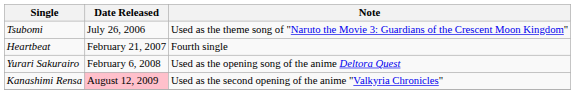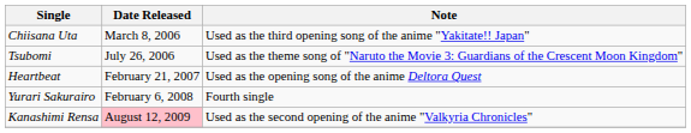 <table class="wikitable">
 <tr>
 <th>Single</th>
 <th>Date Released</th>
 <th>Note</th>
+</tr>
+<tr>
+<td><em>Chiisana Uta</em></td>
+<td>March 8, 2006</td>
+<td>Used as the third opening song of the anime "<a href='#'>Yakitate!! Japan</a>"</td>
 </tr>
 <tr>
 <td><em>Tsubomi</em></td>
 <td>July 26, 2006</td>
 <td>Used as the theme song of "<a href='#'>Naruto the Movie 3: Guardians of the Crescent Moon Kingdom</a>"</td>
 </tr>
 <tr>
 <td><em>Heartbeat</em></td>
 <td>February 21, 2007</td>
-<td>Fourth single</td>
+<td>Used as the opening song of the anime <a href='#'><em>Deltora Quest</em></a></td>
 </tr>
 <tr>
 <td><em>Yurari Sakurairo</em></td>
 <td>February 6, 2008</td>
-<td>Used as the opening song of the anime <a href='#'><em>Deltora Quest</em></a></td>
+<td>Fourth single</td>
 </tr>
 <tr>
 <td><em>Kanashimi Rensa</em></td>
 <td style="background: pink;">August 12, 2009</td>
 <td>Used as the second opening of the anime "<a href='#'>Valkyria Chronicles</a>"</td>
 </tr>
 <tr>
 </tr>
 </table>
